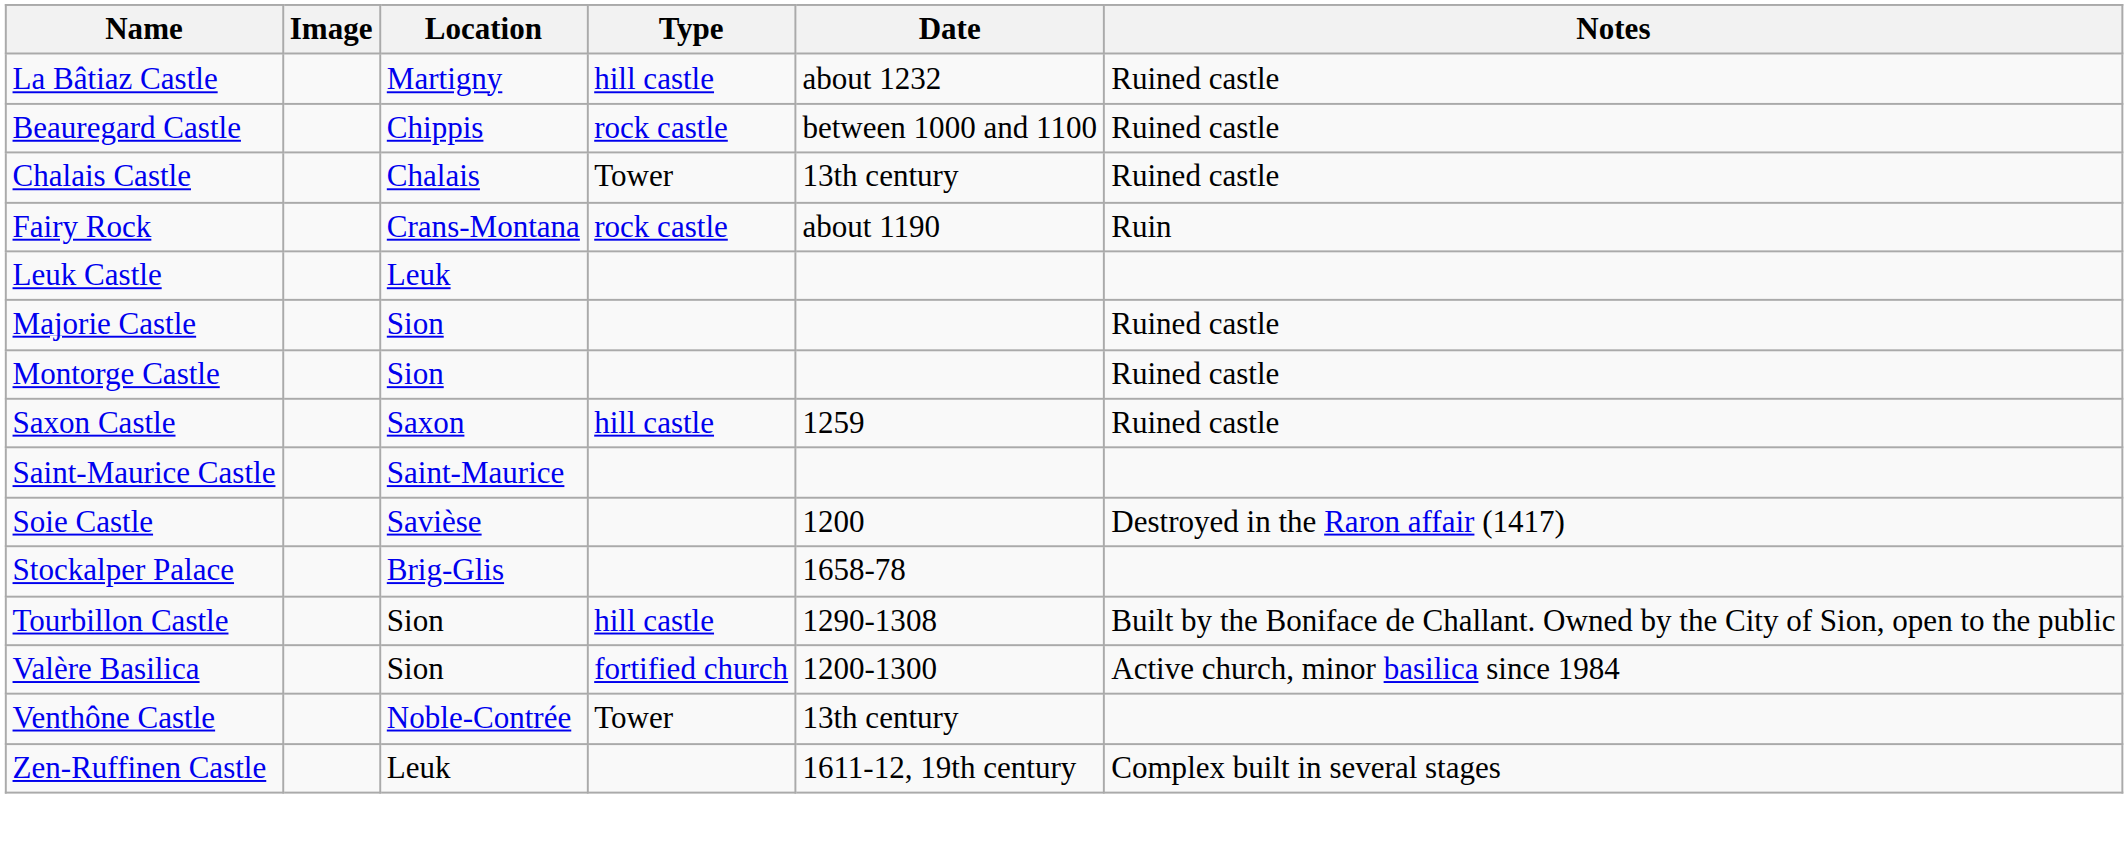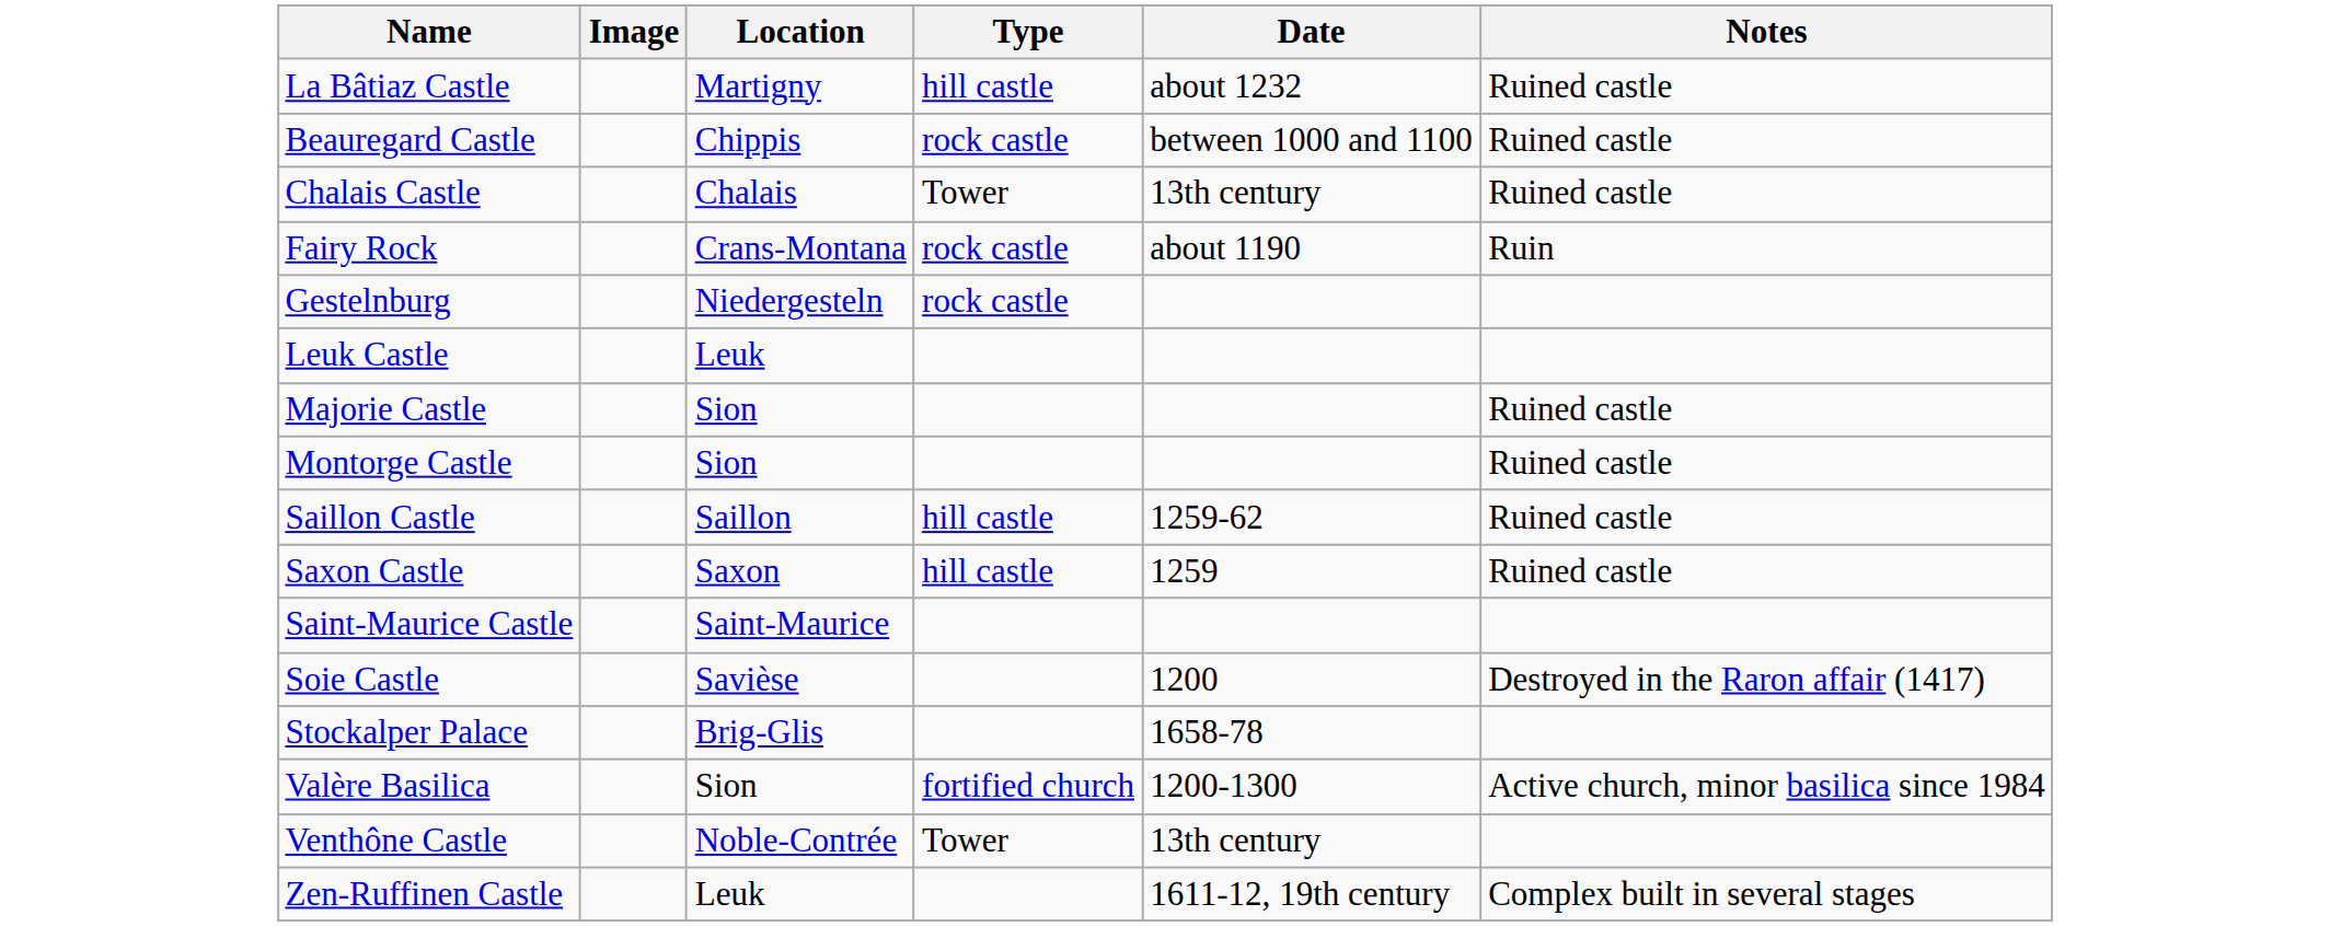 <table class="wikitable sortable" style="text-align:left; margin-left: auto; margin-right: auto; border: none; width:500">
 <tr>
 <th>Name</th>
 <th class="unsortable">Image</th>
 <th>Location</th>
 <th>Type</th>
 <th>Date</th>
 <th class="unsortable">Notes</th>
 </tr>
 <tr>
 <td><a href='#'>La Bâtiaz Castle</a></td>
 <td></td>
 <td><a href='#'>Martigny</a><br></td>
 <td><a href='#'>hill castle</a></td>
 <td data-sort-value=1232>about 1232</td>
 <td>Ruined castle</td>
 </tr>
 <tr>
 <td><a href='#'>Beauregard Castle</a></td>
 <td></td>
 <td><a href='#'>Chippis</a><br></td>
 <td><a href='#'>rock castle</a></td>
 <td data-sort-value=1232>between 1000 and 1100</td>
 <td>Ruined castle</td>
 </tr>
 <tr>
 <td><a href='#'>Chalais Castle</a></td>
 <td></td>
 <td><a href='#'>Chalais</a><br></td>
 <td>Tower</td>
 <td data-sort-value=1250>13th century</td>
 <td>Ruined castle</td>
 </tr>
 <tr>
 <td><a href='#'>Fairy Rock</a></td>
 <td></td>
 <td><a href='#'>Crans-Montana</a><br></td>
 <td><a href='#'>rock castle</a></td>
 <td>about 1190</td>
 <td>Ruin</td>
 </tr>
 <tr>
+<td><a href='#'>Gestelnburg</a></td>
+<td></td>
+<td><a href='#'>Niedergesteln</a><br></td>
+<td><a href='#'>rock castle</a></td>
+<td></td>
+<td></td>
+</tr>
+<tr>
 <td><a href='#'>Leuk Castle</a></td>
 <td></td>
 <td><a href='#'>Leuk</a><br></td>
 <td></td>
 <td></td>
 <td></td>
 </tr>
 <tr>
 <td><a href='#'>Majorie Castle</a></td>
 <td></td>
 <td><a href='#'>Sion</a><br></td>
 <td></td>
 <td></td>
 <td>Ruined castle</td>
 </tr>
 <tr>
 <td><a href='#'>Montorge Castle</a></td>
 <td></td>
 <td><a href='#'>Sion</a><br></td>
 <td></td>
 <td></td>
+<td>Ruined castle</td>
+</tr>
+<tr>
+<td><a href='#'>Saillon Castle</a></td>
+<td></td>
+<td><a href='#'>Saillon</a> <br></td>
+<td><a href='#'>hill castle</a></td>
+<td data-sort-value=1259>1259-62</td>
 <td>Ruined castle</td>
 </tr>
 <tr>
 <td><a href='#'>Saxon Castle</a></td>
 <td></td>
 <td><a href='#'>Saxon</a> <br></td>
 <td><a href='#'>hill castle</a></td>
 <td data-sort-value=1259>1259</td>
 <td>Ruined castle</td>
 </tr>
 <tr>
 <td><a href='#'>Saint-Maurice Castle</a></td>
 <td></td>
 <td><a href='#'>Saint-Maurice</a><br></td>
 <td></td>
 <td></td>
 <td></td>
 </tr>
 <tr>
 <td><a href='#'>Soie Castle</a></td>
 <td></td>
 <td><a href='#'>Savièse</a><br> </td>
 <td></td>
 <td>1200</td>
 <td>Destroyed in the <a href='#'>Raron affair</a> (1417)</td>
 </tr>
 <tr>
 <td><a href='#'>Stockalper Palace</a></td>
 <td></td>
 <td><a href='#'>Brig-Glis</a><br></td>
 <td></td>
 <td data-sort-value=1658>1658-78</td>
 <td></td>
 </tr>
 <tr>
-<td><a href='#'>Tourbillon Castle</a></td>
-<td></td>
-<td>Sion<br></td>
-<td><a href='#'>hill castle</a></td>
-<td>1290-1308</td>
-<td>Built by the Boniface de Challant.  Owned by the City of Sion, open to the public</td>
-</tr>
-<tr>
 <td><a href='#'>Valère Basilica</a></td>
 <td></td>
 <td>Sion<br></td>
 <td><a href='#'>fortified church</a></td>
 <td data-sort-value=1250>1200-1300</td>
 <td>Active church, minor <a href='#'>basilica</a> since 1984</td>
 </tr>
 <tr>
 <td><a href='#'>Venthône Castle</a></td>
 <td></td>
 <td><a href='#'>Noble-Contrée</a><br></td>
 <td>Tower</td>
 <td data-sort-value=1268>13th century</td>
 <td></td>
 </tr>
 <tr>
 <td><a href='#'>Zen-Ruffinen Castle</a></td>
 <td></td>
 <td>Leuk<br></td>
 <td></td>
 <td data-sort-value=1611>1611-12, 19th century</td>
 <td>Complex built in several stages</td>
 </tr>
 </table>
